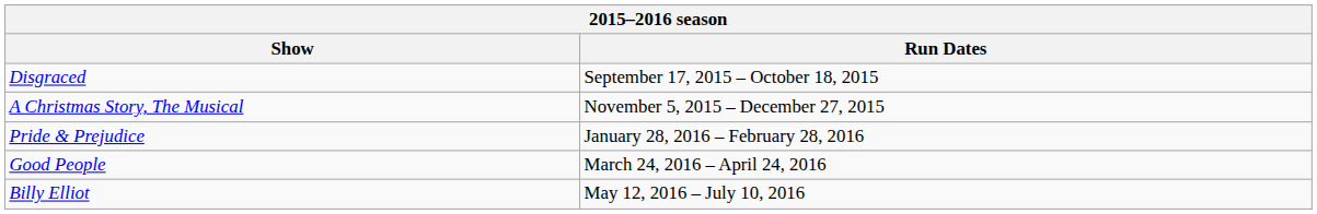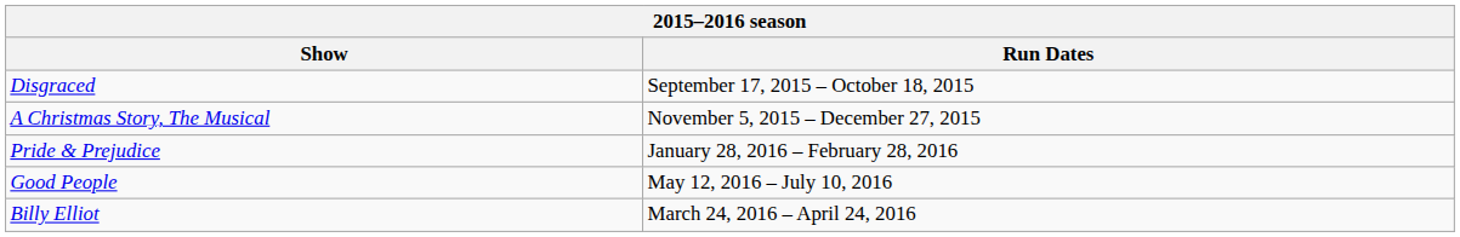 <table class="wikitable collapsible collapsed" width=90%>
 <tr>
 <th colspan=4>2015–2016 season</th>
 </tr>
 <tr>
 <th>Show</th>
 <th>Run Dates</th>
 </tr>
 <tr>
 <td><em><a href='#'>Disgraced</a></em></td>
 <td>September 17, 2015 – October 18, 2015</td>
 </tr>
 <tr>
 <td><em><a href='#'>A Christmas Story, The Musical</a></em></td>
 <td>November 5, 2015 – December 27, 2015</td>
 </tr>
 <tr>
 <td><em><a href='#'>Pride & Prejudice</a></em></td>
 <td>January 28, 2016 – February 28, 2016</td>
 </tr>
 <tr>
 <td><em><a href='#'>Good People</a></em></td>
-<td>March 24, 2016 – April 24, 2016</td>
+<td>May 12, 2016 – July 10, 2016</td>
 </tr>
 <tr>
 <td><em><a href='#'>Billy Elliot</a></em></td>
-<td>May 12, 2016 – July 10, 2016</td>
+<td>March 24, 2016 – April 24, 2016</td>
 </tr>
 </table>
